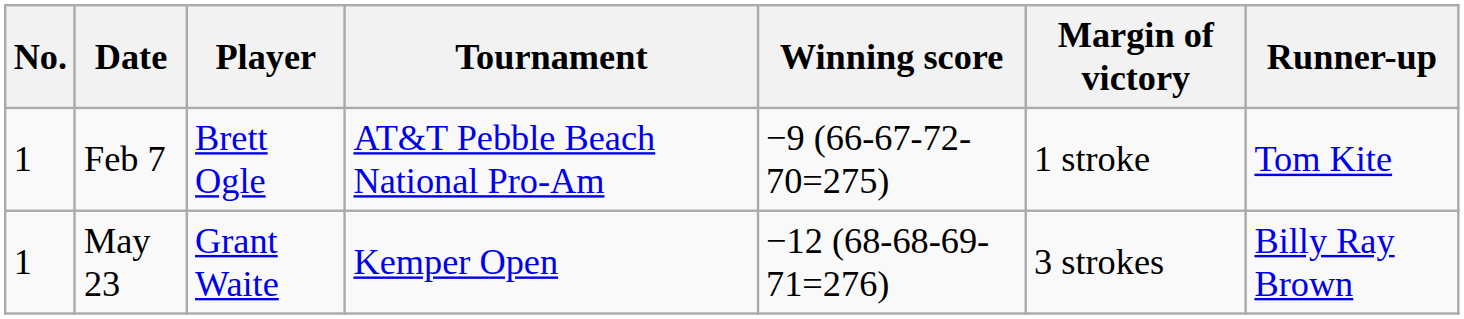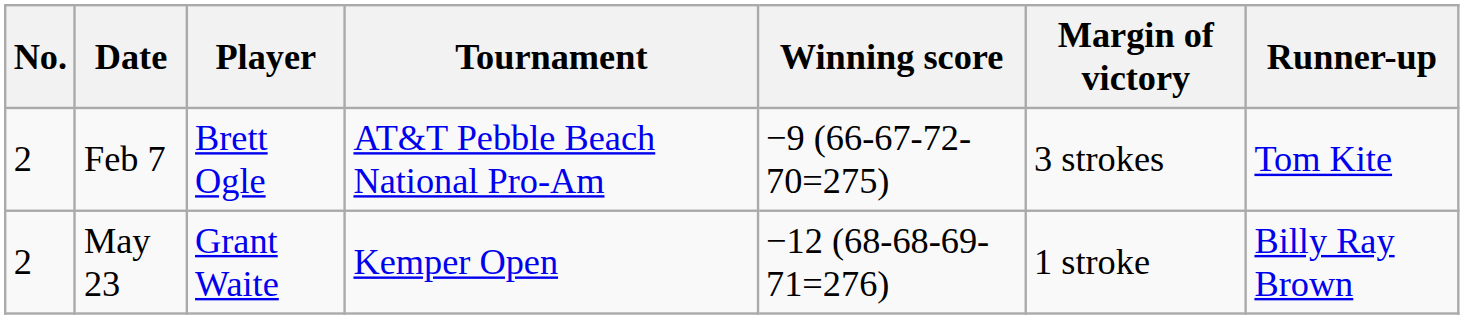 <table class="wikitable" style="font-size:95%;">
 <tr>
 <th>No.</th>
 <th>Date</th>
 <th>Player</th>
 <th>Tournament</th>
 <th>Winning score</th>
 <th>Margin of victory</th>
 <th>Runner-up</th>
 </tr>
 <tr>
-<td>1</td>
+<td>2</td>
 <td>Feb 7</td>
 <td> <a href='#'>Brett Ogle</a></td>
 <td><a href='#'>AT&T Pebble Beach National Pro-Am</a></td>
 <td>−9 (66-67-72-70=275)</td>
-<td>1 stroke</td>
+<td>3 strokes</td>
 <td> <a href='#'>Tom Kite</a></td>
 </tr>
 <tr>
-<td>1</td>
+<td>2</td>
 <td>May 23</td>
 <td> <a href='#'>Grant Waite</a></td>
 <td><a href='#'>Kemper Open</a></td>
 <td>−12 (68-68-69-71=276)</td>
-<td>3 strokes</td>
+<td>1 stroke</td>
 <td> <a href='#'>Billy Ray Brown</a></td>
 </tr>
 </table>
